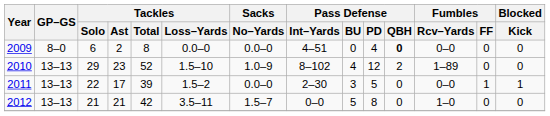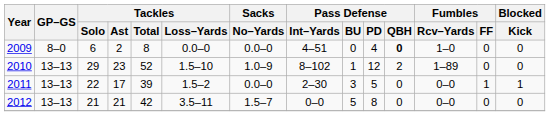 <table class=wikitable style="text-align:center;">
 <tr>
 <th rowspan=2>Year</th>
 <th rowspan=2>GP–GS</th>
 <th colspan=4>Tackles</th>
 <th>Sacks</th>
 <th colspan=4>Pass Defense</th>
 <th colspan=2>Fumbles</th>
 <th>Blocked</th>
 </tr>
 <tr>
 <th>Solo</th>
 <th>Ast</th>
 <th>Total</th>
 <th>Loss–Yards</th>
 <th>No–Yards</th>
 <th>Int–Yards</th>
 <th>BU</th>
 <th>PD</th>
 <th>QBH</th>
 <th>Rcv–Yards</th>
 <th>FF</th>
 <th>Kick</th>
 </tr>
 <tr>
 <td><a href='#'>2009</a></td>
 <td>8–0</td>
 <td>6</td>
 <td>2</td>
 <td>8</td>
 <td>0.0–0</td>
 <td>0.0–0</td>
 <td>4–51</td>
 <td>0</td>
 <td>4</td>
 <td><strong>0</strong></td>
-<td>0–0</td>
+<td>1–0</td>
 <td>0</td>
 <td>0</td>
 </tr>
 <tr>
 <td><a href='#'>2010</a></td>
 <td>13–13</td>
 <td>29</td>
 <td>23</td>
 <td>52</td>
 <td>1.5–10</td>
 <td>1.0–9</td>
 <td>8–102</td>
-<td>4</td>
+<td>1</td>
 <td>12</td>
 <td>2</td>
 <td>1–89</td>
 <td>0</td>
 <td>0</td>
 </tr>
 <tr>
 <td><a href='#'>2011</a></td>
 <td>13–13</td>
 <td>22</td>
 <td>17</td>
 <td>39</td>
 <td>1.5–2</td>
 <td>0.0–0</td>
 <td>2–30</td>
 <td>3</td>
 <td>5</td>
 <td>0</td>
 <td>0–0</td>
 <td>1</td>
 <td>1</td>
 </tr>
 <tr>
 <td><a href='#'>2012</a></td>
 <td>13–13</td>
 <td>21</td>
 <td>21</td>
 <td>42</td>
 <td>3.5–11</td>
 <td>1.5–7</td>
 <td>0–0</td>
 <td>5</td>
 <td>8</td>
 <td>0</td>
-<td>1–0</td>
+<td>0–0</td>
 <td>0</td>
 <td>0</td>
 </tr>
 <tr>
 </tr>
 </table>
